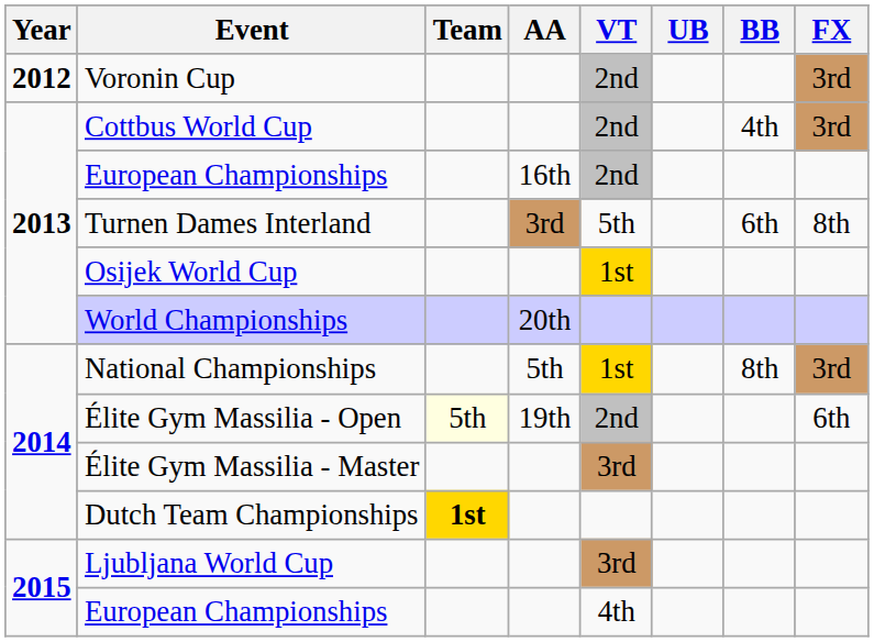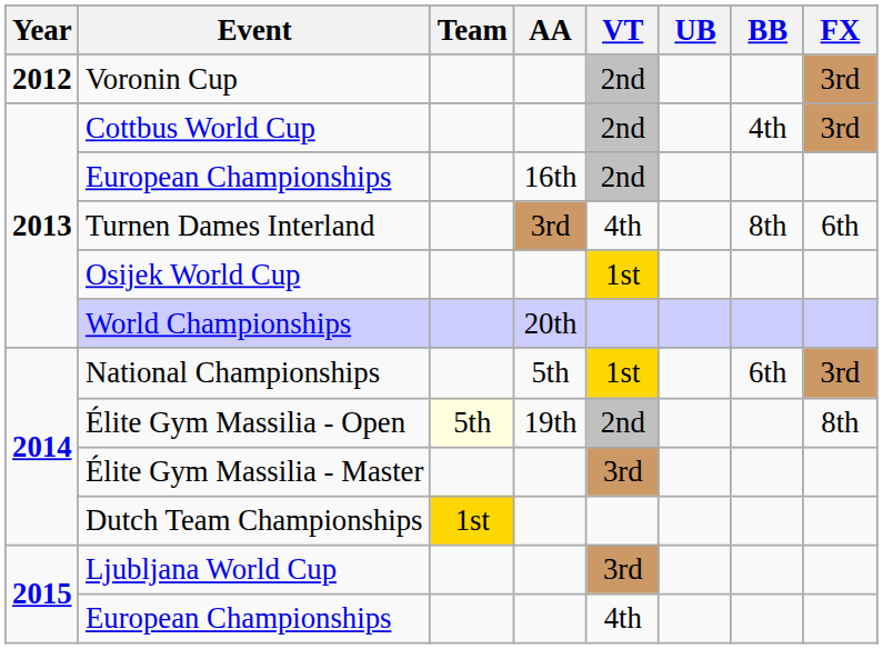 <table class="wikitable" style="text-align:center; font-size: 95%;">
 <tr>
 <th>Year</th>
 <th>Event</th>
 <th style="width:30px;">Team</th>
 <th style="width:30px;">AA</th>
 <th style="width:30px;"><a href='#'>VT</a></th>
 <th style="width:30px;"><a href='#'>UB</a></th>
 <th style="width:30px;"><a href='#'>BB</a></th>
 <th style="width:30px;"><a href='#'>FX</a></th>
 </tr>
 <tr>
 <td rowspan="1"><strong>2012</strong></td>
 <td align=left>Voronin Cup</td>
 <td></td>
 <td></td>
 <td style="background:silver;">2nd</td>
 <td></td>
 <td></td>
 <td style="background:#c96;">3rd</td>
 </tr>
 <tr>
 <td rowspan="5"><strong>2013</strong></td>
 <td align=left><a href='#'>Cottbus World Cup</a></td>
 <td></td>
 <td></td>
 <td style="background:silver;">2nd</td>
 <td></td>
 <td>4th</td>
 <td style="background:#c96;">3rd</td>
 </tr>
 <tr>
 <td align=left><a href='#'>European Championships</a></td>
 <td></td>
 <td>16th</td>
 <td style="background:silver;">2nd</td>
 <td></td>
 <td></td>
 <td></td>
 </tr>
 <tr>
 <td align=left>Turnen Dames Interland</td>
 <td></td>
 <td style="background:#c96;">3rd</td>
-<td>5th</td>
+<td>4th</td>
 <td></td>
+<td>8th</td>
 <td>6th</td>
-<td>8th</td>
 </tr>
 <tr>
 <td align=left><a href='#'>Osijek World Cup</a></td>
 <td></td>
 <td></td>
 <td style="background: gold">1st</td>
 <td></td>
 <td></td>
 <td></td>
 </tr>
 <tr bgcolor=#CCCCFF>
 <td align=left><a href='#'>World Championships</a></td>
 <td></td>
 <td>20th</td>
 <td></td>
 <td></td>
 <td></td>
 <td></td>
 </tr>
 <tr>
 <td rowspan="4"><strong><a href='#'>2014</a></strong></td>
 <td align=left>National Championships</td>
 <td></td>
 <td>5th</td>
 <td style="background: gold">1st</td>
 <td></td>
-<td>8th</td>
+<td>6th</td>
 <td style="background:#c96;">3rd</td>
 </tr>
 <tr>
 <td align=left>Élite Gym Massilia - Open</td>
 <td style="background: lightyellow;">5th</td>
 <td>19th</td>
 <td style="background:silver;">2nd</td>
 <td></td>
 <td></td>
-<td>6th</td>
+<td>8th</td>
 </tr>
 <tr>
 <td align=left>Élite Gym Massilia - Master</td>
 <td></td>
 <td></td>
 <td style="background:#c96;">3rd</td>
 <td></td>
 <td></td>
 <td></td>
 </tr>
 <tr>
 <td align=left>Dutch Team Championships</td>
-<td style="background: gold"><strong>1st</strong></td>
+<td style="background: gold">1st</td>
 <td></td>
 <td></td>
 <td></td>
 <td></td>
 <td></td>
 </tr>
 <tr>
 <td rowspan="2"><strong><a href='#'>2015</a></strong></td>
 <td align=left><a href='#'>Ljubljana World Cup</a></td>
 <td></td>
 <td></td>
 <td style="background:#c96;">3rd</td>
 <td></td>
 <td></td>
 <td></td>
 </tr>
 <tr>
 <td align=left><a href='#'>European Championships</a></td>
 <td></td>
 <td></td>
 <td>4th</td>
 <td></td>
 <td></td>
 <td></td>
 </tr>
 </table>
